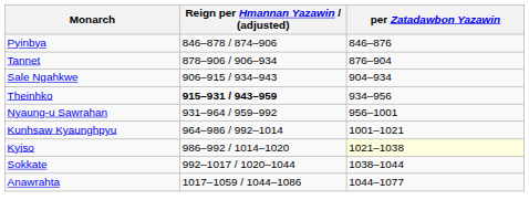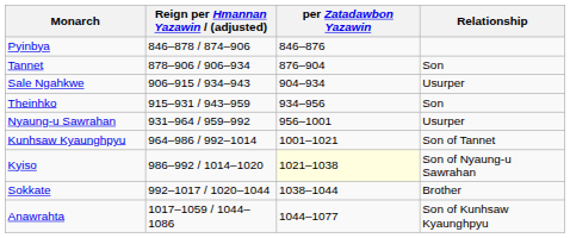 <table width=60% class="wikitable">
 <tr>
 <th width=8%>Monarch</th>
 <th width=8%>Reign per <em><a href='#'>Hmannan Yazawin</a></em> / (adjusted)</th>
 <th width=8%>per <em><a href='#'>Zatadawbon Yazawin</a></em></th>
+<th width=8%>Relationship</th>
 </tr>
 <tr>
 <td><a href='#'>Pyinbya</a></td>
 <td>846–878 / 874–906</td>
 <td>846–876</td>
+<td></td>
 </tr>
 <tr>
 <td><a href='#'>Tannet</a></td>
 <td>878–906 / 906–934</td>
 <td>876–904</td>
+<td>Son</td>
 </tr>
 <tr>
 <td><a href='#'>Sale Ngahkwe</a></td>
 <td>906–915 / 934–943</td>
 <td>904–934</td>
+<td>Usurper</td>
 </tr>
 <tr>
 <td><a href='#'>Theinhko</a></td>
-<td><strong>915–931 / 943–959</strong></td>
+<td>915–931 / 943–959</td>
 <td>934–956</td>
+<td>Son</td>
 </tr>
 <tr>
 <td><a href='#'>Nyaung-u Sawrahan</a></td>
 <td>931–964 / 959–992</td>
 <td>956–1001</td>
+<td>Usurper</td>
 </tr>
 <tr>
 <td><a href='#'>Kunhsaw Kyaunghpyu</a></td>
 <td>964–986 / 992–1014</td>
 <td>1001–1021</td>
+<td>Son of Tannet</td>
 </tr>
 <tr>
 <td><a href='#'>Kyiso</a></td>
 <td>986–992 / 1014–1020</td>
 <td style="background: lightyellow;">1021–1038</td>
+<td>Son of Nyaung-u Sawrahan</td>
 </tr>
 <tr>
 <td><a href='#'>Sokkate</a></td>
 <td>992–1017 / 1020–1044</td>
 <td>1038–1044</td>
+<td>Brother</td>
 </tr>
 <tr>
 <td><a href='#'>Anawrahta</a></td>
 <td>1017–1059 / 1044–1086</td>
 <td>1044–1077</td>
+<td>Son of Kunhsaw Kyaunghpyu</td>
 </tr>
 </table>
